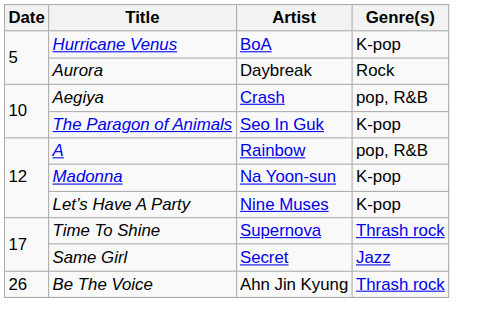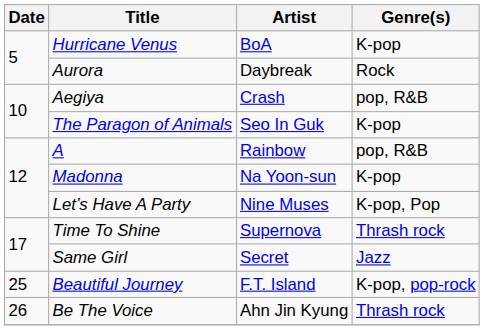 <table class="wikitable" style="text-align: left;">
 <tr>
 <th>Date</th>
 <th>Title</th>
 <th>Artist</th>
 <th>Genre(s)</th>
 </tr>
 <tr>
 <td rowspan="2">5</td>
 <td><em><a href='#'>Hurricane Venus</a></em></td>
 <td><a href='#'>BoA</a></td>
 <td>K-pop</td>
 </tr>
 <tr>
 <td><em>Aurora</em></td>
 <td>Daybreak</td>
 <td>Rock</td>
 </tr>
 <tr>
 <td rowspan="2">10</td>
 <td><em>Aegiya</em></td>
 <td><a href='#'>Crash</a></td>
 <td>pop, R&B</td>
 </tr>
 <tr>
 <td><em><a href='#'>The Paragon of Animals</a></em></td>
 <td><a href='#'>Seo In Guk</a></td>
 <td>K-pop</td>
 </tr>
 <tr>
 <td rowspan="3">12</td>
 <td><em><a href='#'>A</a></em></td>
 <td><a href='#'>Rainbow</a></td>
 <td>pop, R&B</td>
 </tr>
 <tr>
 <td><em><a href='#'>Madonna</a></em></td>
 <td><a href='#'>Na Yoon-sun</a></td>
 <td>K-pop</td>
 </tr>
 <tr>
 <td><em>Let’s Have A Party</em></td>
 <td><a href='#'>Nine Muses</a></td>
-<td>K-pop</td>
+<td>K-pop, Pop</td>
 </tr>
 <tr>
 <td rowspan="2">17</td>
 <td><em>Time To Shine</em></td>
 <td><a href='#'>Supernova</a></td>
 <td><a href='#'>Thrash rock</a></td>
 </tr>
 <tr>
 <td><em>Same Girl</em></td>
 <td><a href='#'>Secret</a></td>
 <td><a href='#'>Jazz</a></td>
 </tr>
 <tr>
+<td rowspan="1">25</td>
+<td><em><a href='#'>Beautiful Journey</a></em></td>
+<td><a href='#'>F.T. Island</a></td>
+<td>K-pop, <a href='#'>pop-rock</a></td>
+</tr>
+<tr>
 <td rowspan="1">26</td>
 <td><em>Be The Voice</em></td>
 <td>Ahn Jin Kyung</td>
 <td><a href='#'>Thrash rock</a></td>
 </tr>
 <tr>
 </tr>
 </table>
